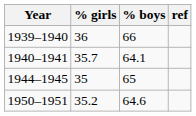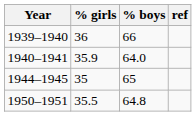 <table class="wikitable">
 <tr>
 <th>Year</th>
 <th>% girls</th>
 <th>% boys</th>
 <th>ref</th>
 </tr>
 <tr>
 <td>1939–1940</td>
 <td>36</td>
 <td>66</td>
 <td></td>
 </tr>
 <tr>
 <td>1940–1941</td>
-<td>35.7</td>
-<td>64.1</td>
+<td>35.9</td>
+<td>64.0</td>
 <td></td>
 </tr>
 <tr>
 <td>1944–1945</td>
 <td>35</td>
 <td>65</td>
 <td></td>
 </tr>
 <tr>
 <td>1950–1951</td>
-<td>35.2</td>
-<td>64.6</td>
+<td>35.5</td>
+<td>64.8</td>
 <td></td>
 </tr>
 </table>
